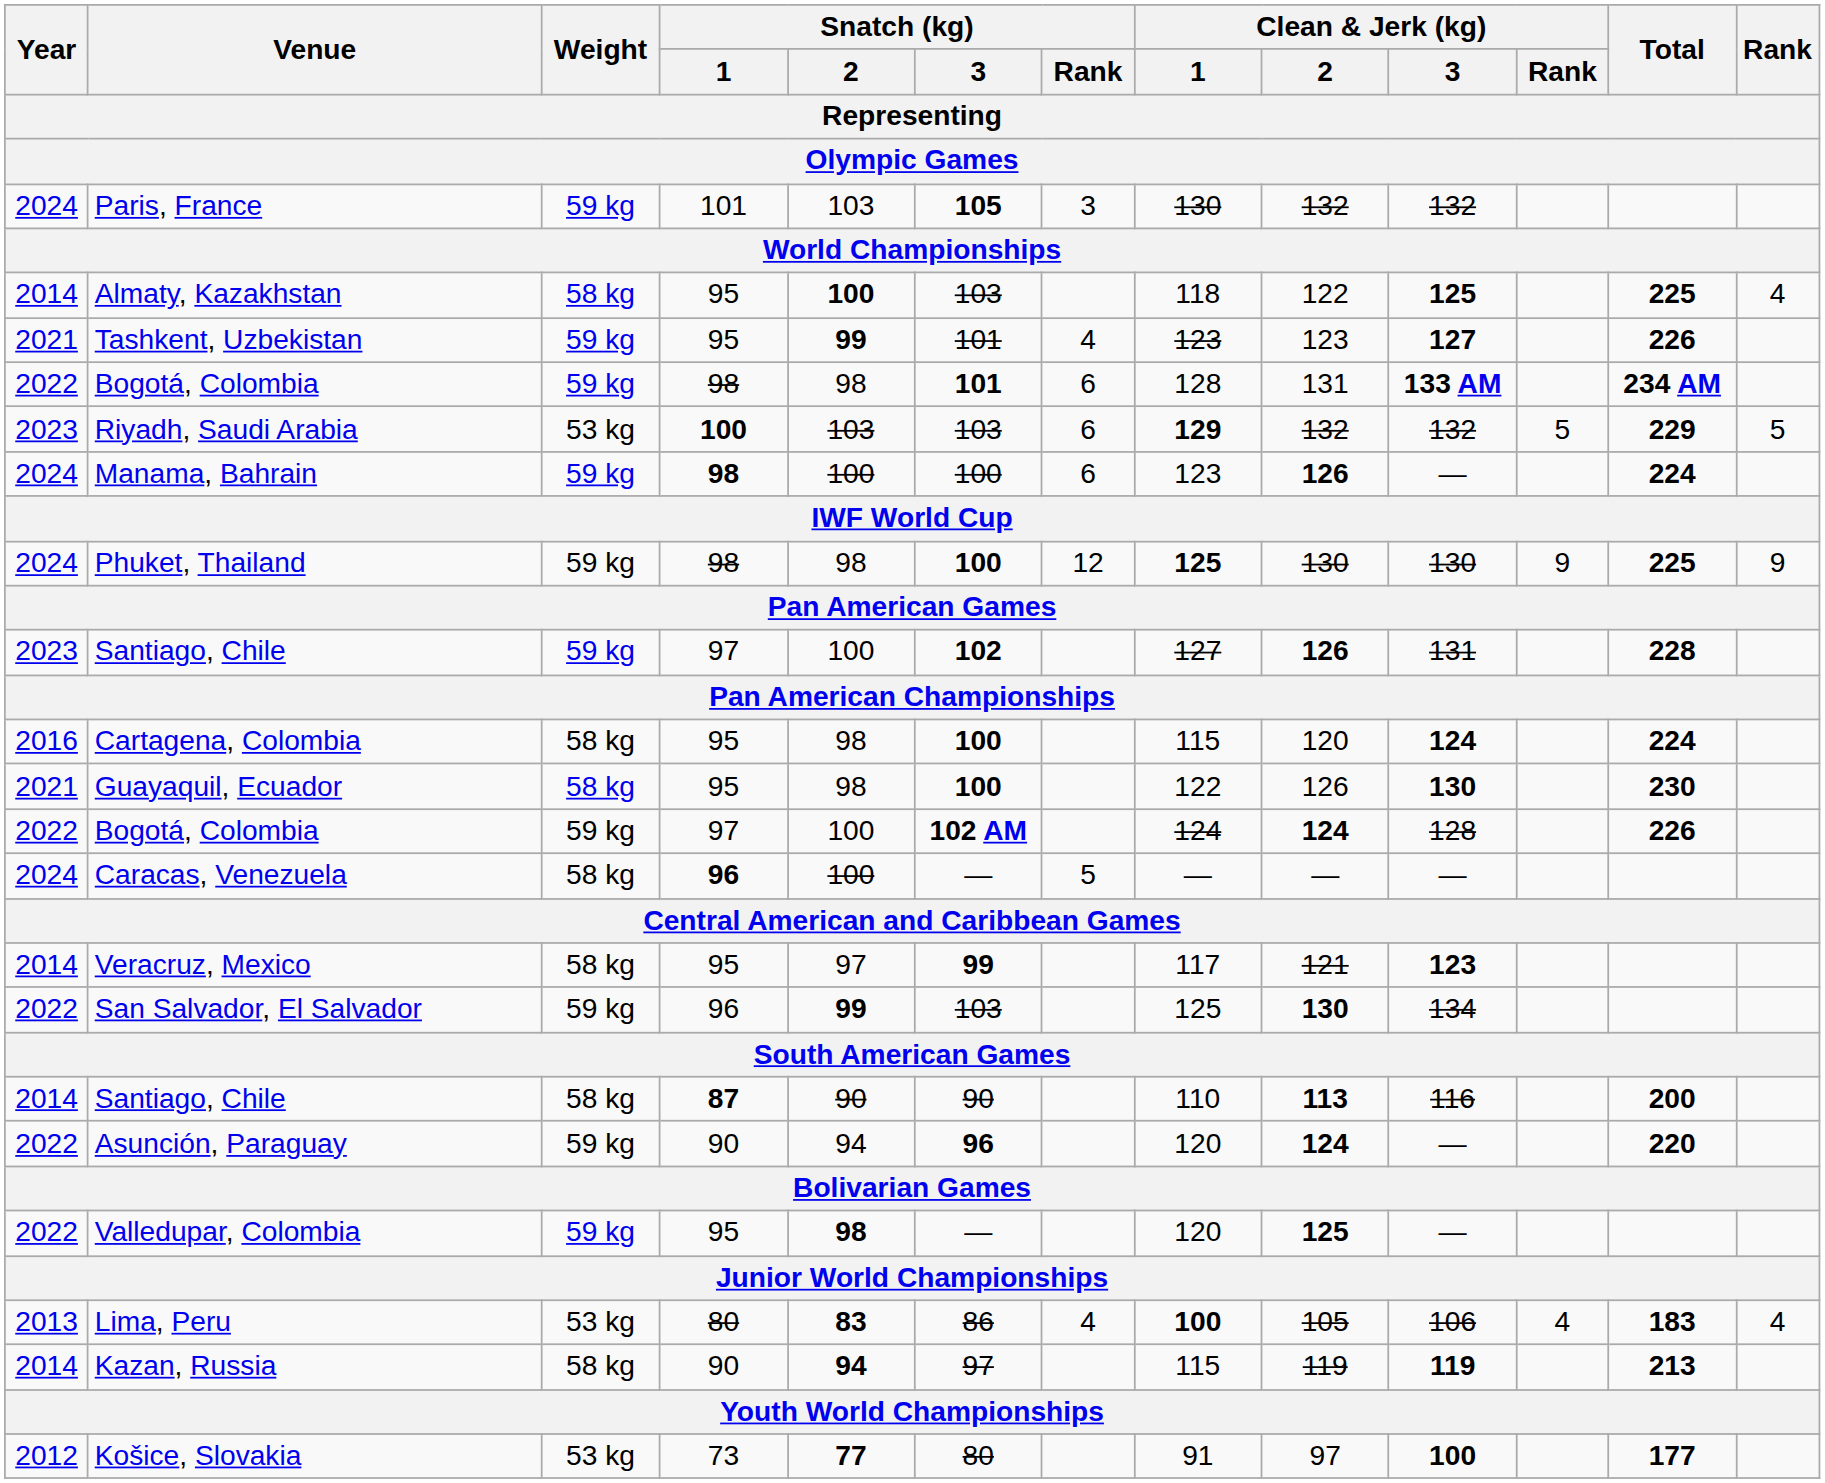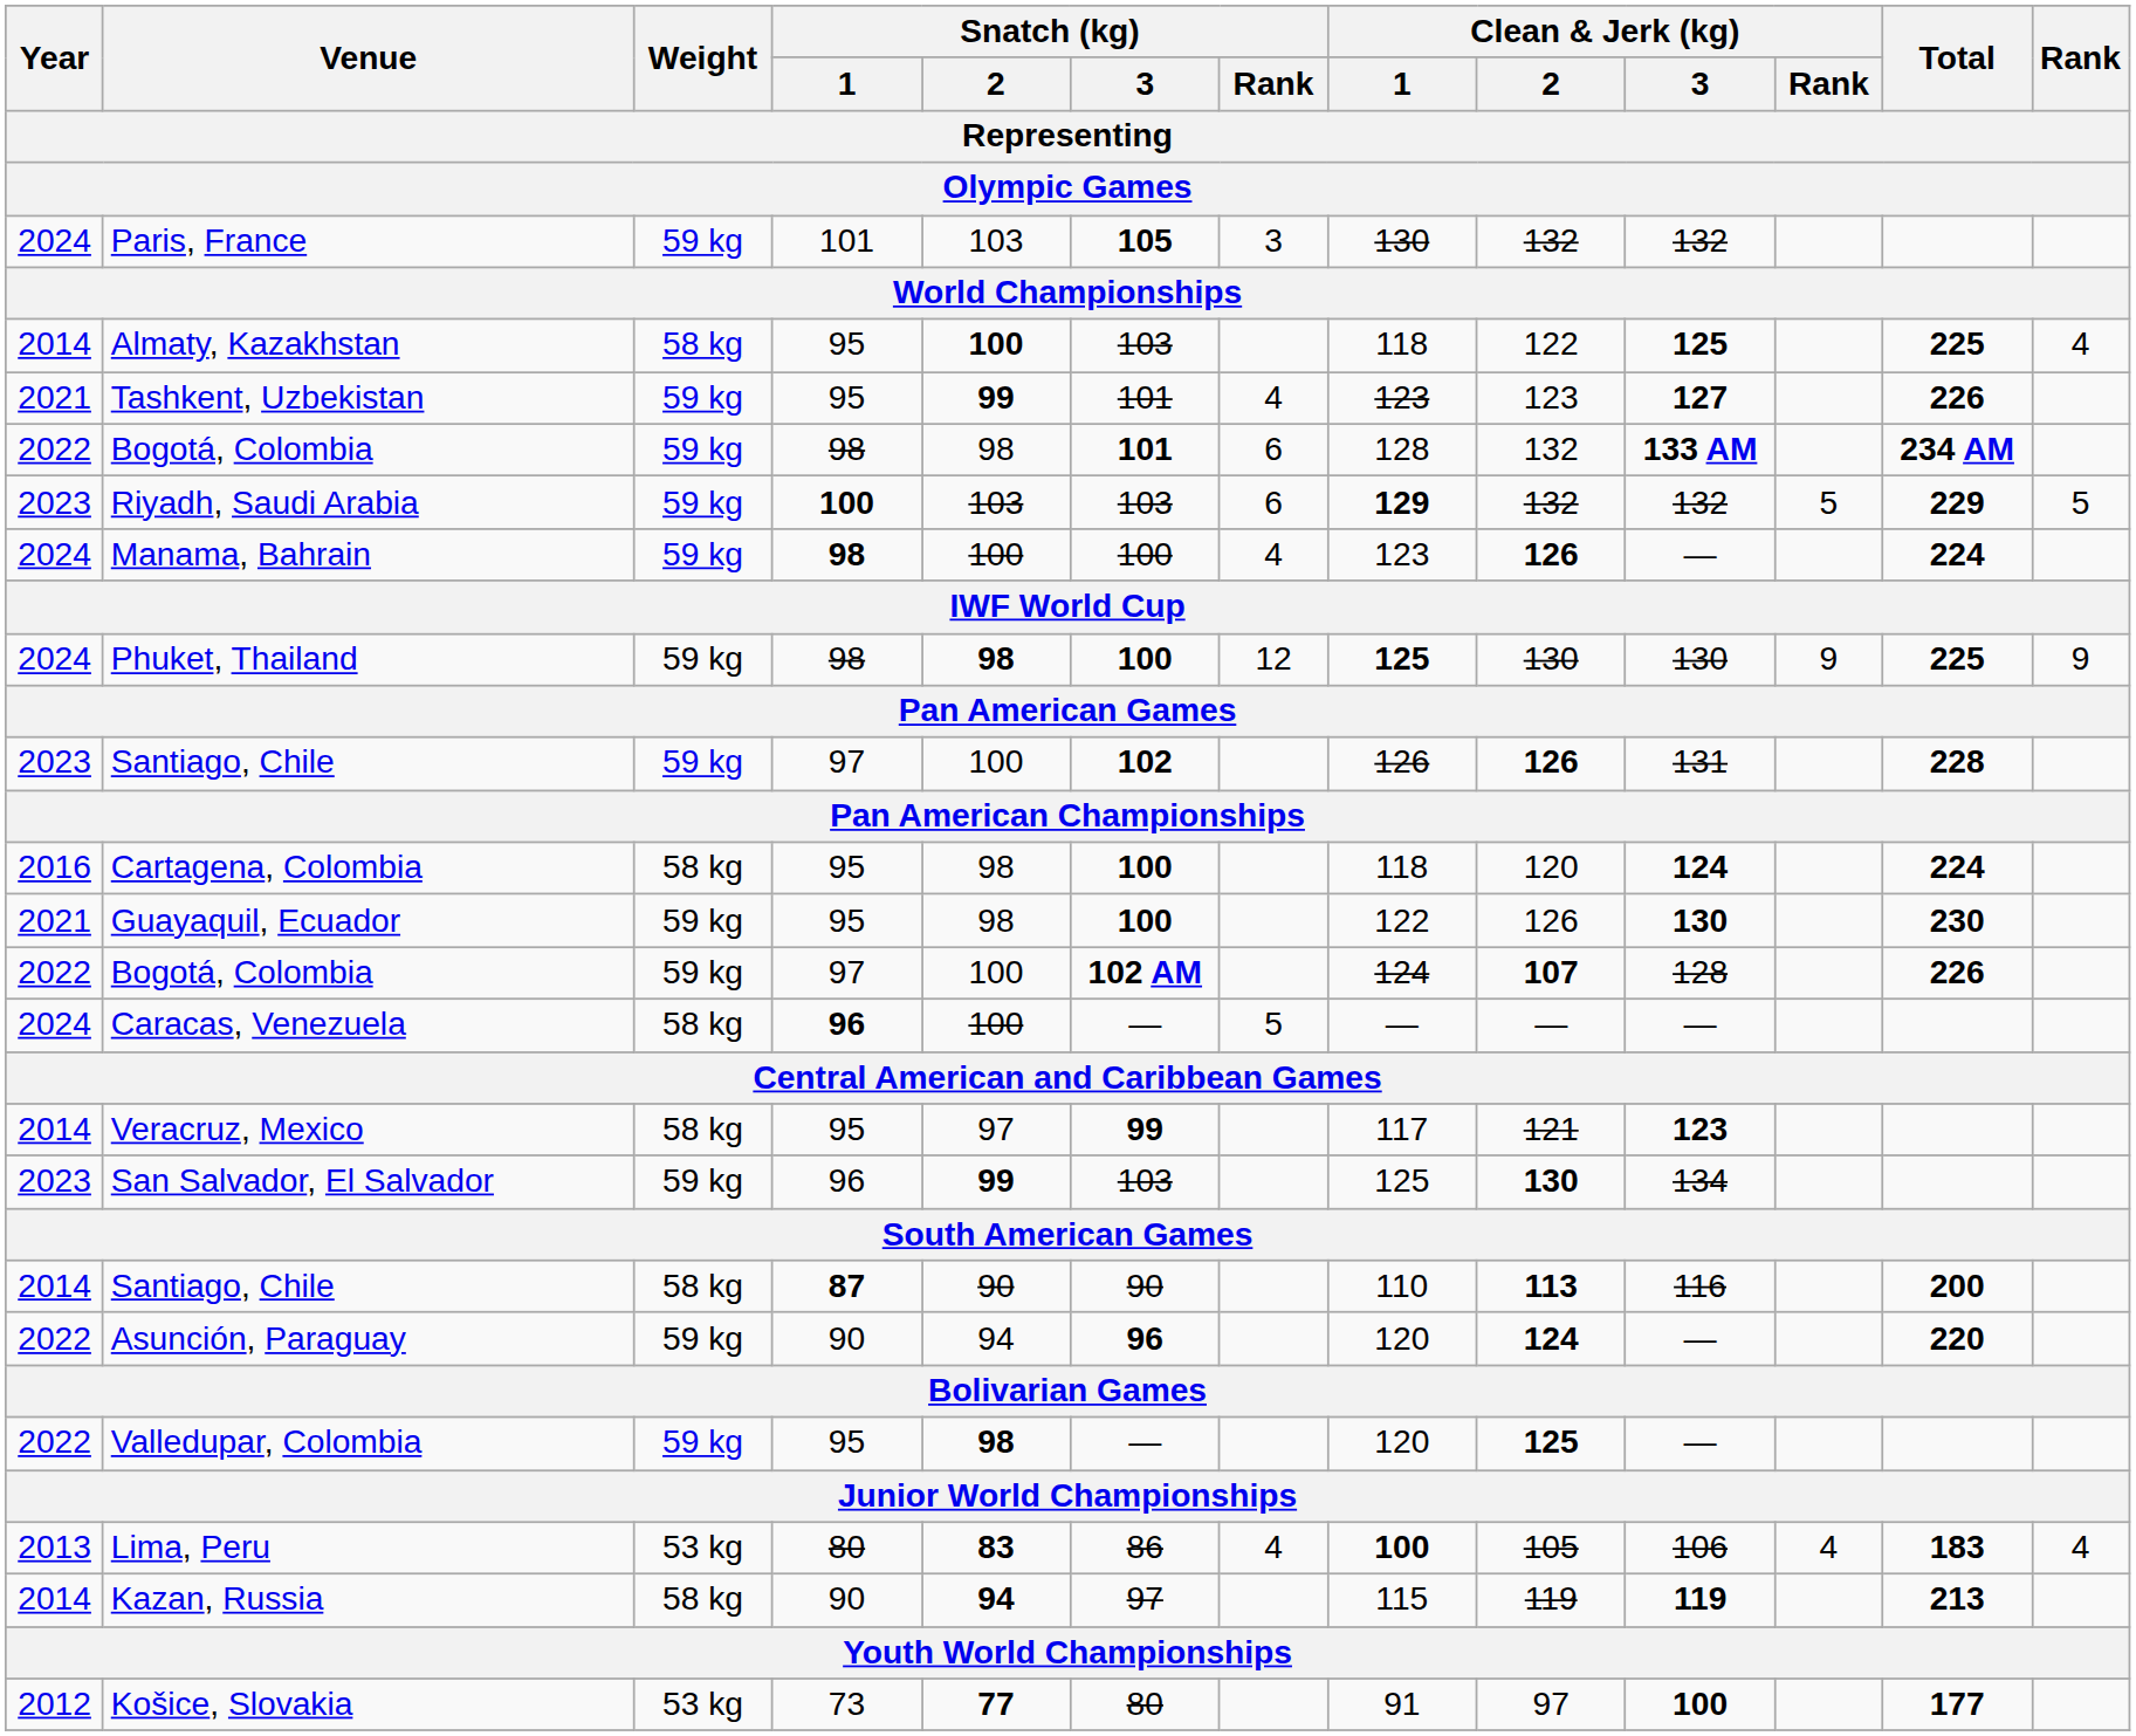 <table class = "wikitable" style="text-align:center;">
 <tr>
 <th rowspan=2 width=40>Year</th>
 <th rowspan=2 width=250>Venue</th>
 <th rowspan=2 width=60>Weight</th>
 <th colspan=4>Snatch (kg)</th>
 <th colspan=4>Clean & Jerk (kg)</th>
 <th rowspan=2 width=65>Total</th>
 <th rowspan=2 width=40>Rank</th>
 </tr>
 <tr>
 <th width=65>1</th>
 <th width=65>2</th>
 <th width=65>3</th>
 <th width=45>Rank</th>
 <th width=65>1</th>
 <th width=65>2</th>
 <th width=65>3</th>
 <th width=45>Rank</th>
 </tr>
 <tr>
 <th colspan=13>Representing </th>
 </tr>
 <tr>
 <th colspan=13><a href='#'>Olympic Games</a></th>
 </tr>
 <tr>
 <td><a href='#'>2024</a></td>
 <td align=left> <a href='#'>Paris</a>, <a href='#'>France</a></td>
 <td><a href='#'>59 kg</a></td>
 <td>101</td>
 <td>103</td>
 <td><strong>105</strong></td>
 <td>3</td>
 <td><s>130</s></td>
 <td><s>132</s></td>
 <td><s>132</s></td>
 <td></td>
 <td></td>
 <td></td>
 </tr>
 <tr>
 <th colspan=13><a href='#'>World Championships</a></th>
 </tr>
 <tr>
 <td><a href='#'>2014</a></td>
 <td align=left> <a href='#'>Almaty</a>, <a href='#'>Kazakhstan</a></td>
 <td><a href='#'>58 kg</a></td>
 <td>95</td>
 <td><strong>100</strong></td>
 <td><s>103</s></td>
 <td></td>
 <td>118</td>
 <td>122</td>
 <td><strong>125</strong></td>
 <td></td>
 <td><strong>225</strong></td>
 <td>4</td>
 </tr>
 <tr>
 <td><a href='#'>2021</a></td>
 <td align=left> <a href='#'>Tashkent</a>, <a href='#'>Uzbekistan</a></td>
 <td><a href='#'>59 kg</a></td>
 <td>95</td>
 <td><strong>99</strong></td>
 <td><s>101</s></td>
 <td>4</td>
 <td><s>123</s></td>
 <td>123</td>
 <td><strong>127</strong></td>
 <td></td>
 <td><strong>226</strong></td>
 <td></td>
 </tr>
 <tr>
 <td><a href='#'>2022</a></td>
 <td align=left> <a href='#'>Bogotá</a>, <a href='#'>Colombia</a></td>
 <td><a href='#'>59 kg</a></td>
 <td><s>98</s></td>
 <td>98</td>
 <td><strong>101</strong></td>
 <td>6</td>
 <td>128</td>
-<td>131</td>
+<td>132</td>
 <td><strong>133 <a href='#'>AM</a></strong></td>
 <td></td>
 <td><strong>234 <a href='#'>AM</a> </strong></td>
 <td></td>
 </tr>
 <tr>
 <td><a href='#'>2023</a></td>
 <td align=left> <a href='#'>Riyadh</a>, <a href='#'>Saudi Arabia</a></td>
-<td>53 kg</td>
+<td><a href='#'>59 kg</a></td>
 <td><strong>100</strong></td>
 <td><s>103</s></td>
 <td><s>103</s></td>
 <td>6</td>
 <td><strong>129</strong></td>
 <td><s>132</s></td>
 <td><s>132</s></td>
 <td>5</td>
 <td><strong>229</strong></td>
 <td>5</td>
 </tr>
 <tr>
 <td><a href='#'>2024</a></td>
 <td align=left> <a href='#'>Manama</a>, <a href='#'>Bahrain</a></td>
 <td><a href='#'>59 kg</a></td>
 <td><strong>98</strong></td>
 <td><s>100</s></td>
 <td><s>100</s></td>
-<td>6</td>
+<td>4</td>
 <td>123</td>
 <td><strong>126</strong></td>
 <td>—</td>
 <td></td>
 <td><strong>224</strong></td>
 <td></td>
 </tr>
 <tr>
 <th colspan=13><a href='#'>IWF World Cup</a></th>
 </tr>
 <tr>
 <td><a href='#'>2024</a></td>
 <td align=left> <a href='#'>Phuket</a>, <a href='#'>Thailand</a></td>
 <td>59 kg</td>
 <td><s>98</s></td>
-<td>98</td>
+<td><strong>98</strong></td>
 <td><strong>100</strong></td>
 <td>12</td>
 <td><strong>125</strong></td>
 <td><s>130</s></td>
 <td><s>130</s></td>
 <td>9</td>
 <td><strong>225</strong></td>
 <td>9</td>
 </tr>
 <tr>
 <th colspan=13><a href='#'>Pan American Games</a></th>
 </tr>
 <tr>
 <td><a href='#'>2023</a></td>
 <td align=left> <a href='#'>Santiago</a>, <a href='#'>Chile</a></td>
 <td><a href='#'>59 kg</a></td>
 <td>97</td>
 <td>100</td>
 <td><strong>102</strong></td>
 <td></td>
-<td><s>127</s></td>
+<td><s>126</s></td>
 <td><strong>126</strong></td>
 <td><s>131</s></td>
 <td></td>
 <td><strong>228</strong></td>
 <td></td>
 </tr>
 <tr>
 <th colspan=13><a href='#'>Pan American Championships</a></th>
 </tr>
 <tr>
 <td><a href='#'>2016</a></td>
 <td align=left> <a href='#'>Cartagena</a>, <a href='#'>Colombia</a></td>
 <td>58 kg</td>
 <td>95</td>
 <td>98</td>
 <td><strong>100</strong></td>
 <td></td>
-<td>115</td>
+<td>118</td>
 <td>120</td>
 <td><strong>124</strong></td>
 <td></td>
 <td><strong>224</strong></td>
 <td><br></td>
 </tr>
 <tr>
 <td><a href='#'>2021</a></td>
 <td align=left> <a href='#'>Guayaquil</a>, <a href='#'>Ecuador</a></td>
-<td><a href='#'>58 kg</a></td>
+<td>59 kg</td>
 <td>95</td>
 <td>98</td>
 <td><strong>100</strong></td>
 <td></td>
 <td>122</td>
 <td>126</td>
 <td><strong>130</strong></td>
 <td></td>
 <td><strong>230</strong></td>
 <td><br></td>
 </tr>
 <tr>
 <td><a href='#'>2022</a></td>
 <td align=left> <a href='#'>Bogotá</a>, <a href='#'>Colombia</a></td>
 <td>59 kg</td>
 <td>97</td>
 <td>100</td>
 <td><strong>102 <a href='#'>AM</a></strong></td>
 <td></td>
 <td><s>124</s></td>
-<td><strong>124</strong></td>
+<td><strong>107</strong></td>
 <td><s>128</s></td>
 <td></td>
 <td><strong>226</strong></td>
 <td></td>
 </tr>
 <tr>
 <td><a href='#'>2024</a></td>
 <td align=left> <a href='#'>Caracas</a>, <a href='#'>Venezuela</a></td>
 <td>58 kg</td>
 <td><strong>96</strong></td>
 <td><s>100</s></td>
 <td>—</td>
 <td>5</td>
 <td>—</td>
 <td>—</td>
 <td>—</td>
 <td></td>
 <td></td>
 <td></td>
 </tr>
 <tr>
 <th colspan=13><a href='#'>Central American and Caribbean Games</a></th>
 </tr>
 <tr>
 <td><a href='#'>2014</a></td>
 <td align=left> <a href='#'>Veracruz</a>, <a href='#'>Mexico</a></td>
 <td>58 kg</td>
 <td>95</td>
 <td>97</td>
 <td><strong>99</strong></td>
 <td></td>
 <td>117</td>
 <td><s>121</s></td>
 <td><strong>123</strong></td>
 <td></td>
 <td></td>
 <td></td>
 </tr>
 <tr>
-<td><a href='#'>2022</a></td>
+<td><a href='#'>2023</a></td>
 <td align=left> <a href='#'>San Salvador</a>, <a href='#'>El Salvador</a></td>
 <td>59 kg</td>
 <td>96</td>
 <td><strong>99</strong></td>
 <td><s>103</s></td>
 <td></td>
 <td>125</td>
 <td><strong>130</strong></td>
 <td><s>134</s></td>
 <td></td>
 <td></td>
 <td></td>
 </tr>
 <tr>
 <th colspan=13><a href='#'>South American Games</a></th>
 </tr>
 <tr>
 <td><a href='#'>2014</a></td>
 <td align=left> <a href='#'>Santiago</a>, <a href='#'>Chile</a></td>
 <td>58 kg</td>
 <td><strong>87</strong></td>
 <td><s>90</s></td>
 <td><s>90</s></td>
 <td></td>
 <td>110</td>
 <td><strong>113</strong></td>
 <td><s>116</s></td>
 <td></td>
 <td><strong>200</strong></td>
 <td></td>
 </tr>
 <tr>
 <td><a href='#'>2022</a></td>
 <td align=left> <a href='#'>Asunción</a>, <a href='#'>Paraguay</a></td>
 <td>59 kg</td>
 <td>90</td>
 <td>94</td>
 <td><strong>96</strong></td>
 <td></td>
 <td>120</td>
 <td><strong>124</strong></td>
 <td>—</td>
 <td></td>
 <td><strong>220</strong></td>
 <td></td>
 </tr>
 <tr>
 <th colspan=13><a href='#'>Bolivarian Games</a></th>
 </tr>
 <tr>
 <td><a href='#'>2022</a></td>
 <td align=left> <a href='#'>Valledupar</a>, <a href='#'>Colombia</a></td>
 <td><a href='#'>59 kg</a></td>
 <td>95</td>
 <td><strong>98</strong></td>
 <td>—</td>
 <td></td>
 <td>120</td>
 <td><strong>125</strong></td>
 <td>—</td>
 <td></td>
 <td></td>
 <td></td>
 </tr>
 <tr>
 <th colspan=13><a href='#'>Junior World Championships</a></th>
 </tr>
 <tr>
 <td><a href='#'>2013</a></td>
 <td align=left> <a href='#'>Lima</a>, <a href='#'>Peru</a></td>
 <td>53 kg</td>
 <td><s>80</s></td>
 <td><strong>83</strong></td>
 <td><s>86</s></td>
 <td>4</td>
 <td><strong>100</strong></td>
 <td><s>105</s></td>
 <td><s>106</s></td>
 <td>4</td>
 <td><strong>183</strong></td>
 <td>4</td>
 </tr>
 <tr>
 <td><a href='#'>2014</a></td>
 <td align=left> <a href='#'>Kazan</a>, <a href='#'>Russia</a></td>
 <td>58 kg</td>
 <td>90</td>
 <td><strong>94</strong></td>
 <td><s>97</s></td>
 <td></td>
 <td>115</td>
 <td><s>119</s></td>
 <td><strong>119</strong></td>
 <td></td>
 <td><strong>213</strong></td>
 <td></td>
 </tr>
 <tr>
 <th colspan=13><a href='#'>Youth World Championships</a></th>
 </tr>
 <tr>
 <td><a href='#'>2012</a></td>
 <td align=left> <a href='#'>Košice</a>, <a href='#'>Slovakia</a></td>
 <td>53 kg</td>
 <td>73</td>
 <td><strong>77</strong></td>
 <td><s>80</s></td>
 <td></td>
 <td>91</td>
 <td>97</td>
 <td><strong>100</strong></td>
 <td></td>
 <td><strong>177</strong></td>
 <td></td>
 </tr>
 </table>
